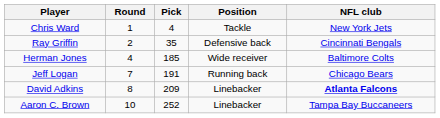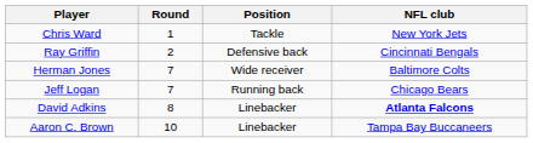 <table class="wikitable" width="80%">
 <tr>
 <th>Player</th>
 <th>Round</th>
-<th>Pick</th>
 <th>Position</th>
 <th>NFL club</th>
 </tr>
 <tr align="center" bgcolor="">
 <td><a href='#'>Chris Ward</a></td>
 <td>1</td>
-<td>4</td>
 <td>Tackle</td>
 <td><a href='#'>New York Jets</a></td>
 </tr>
 <tr align="center" bgcolor="">
 <td><a href='#'>Ray Griffin</a></td>
 <td>2</td>
-<td>35</td>
 <td>Defensive back</td>
 <td><a href='#'>Cincinnati Bengals</a></td>
 </tr>
 <tr align="center" bgcolor="">
 <td><a href='#'>Herman Jones</a></td>
-<td>4</td>
-<td>185</td>
+<td>7</td>
 <td>Wide receiver</td>
 <td><a href='#'>Baltimore Colts</a></td>
 </tr>
 <tr align="center" bgcolor="">
 <td><a href='#'>Jeff Logan</a></td>
 <td>7</td>
-<td>191</td>
 <td>Running back</td>
 <td><a href='#'>Chicago Bears</a></td>
 </tr>
 <tr align="center" bgcolor="">
 <td><a href='#'>David Adkins</a></td>
 <td>8</td>
-<td>209</td>
 <td>Linebacker</td>
 <td><strong><a href='#'>Atlanta Falcons</a></strong></td>
 </tr>
 <tr align="center" bgcolor="">
 <td><a href='#'>Aaron C. Brown</a></td>
 <td>10</td>
-<td>252</td>
 <td>Linebacker</td>
 <td><a href='#'>Tampa Bay Buccaneers</a></td>
 </tr>
 </table>
